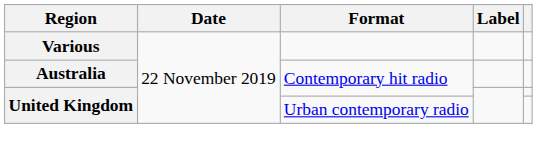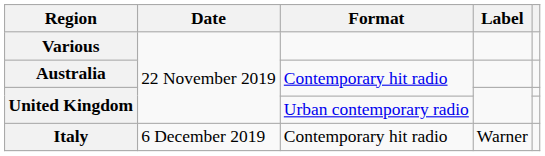 <table class="wikitable plainrowheaders">
 <tr>
 <th scope="col">Region</th>
 <th scope="col">Date</th>
 <th scope="col">Format</th>
 <th scope="col">Label</th>
 <th scope="col"></th>
 </tr>
 <tr>
 <th scope="row">Various</th>
 <td rowspan="4">22 November 2019</td>
 <td></td>
 <td></td>
 <td></td>
 </tr>
 <tr>
 <th scope="row">Australia</th>
 <td rowspan="2"><a href='#'>Contemporary hit radio</a></td>
 <td></td>
 <td></td>
 </tr>
 <tr>
 <th scope="row"  rowspan="2">United Kingdom</th>
 <td rowspan="2"></td>
 <td></td>
 </tr>
 <tr>
 <td><a href='#'>Urban contemporary radio</a></td>
 <td></td>
 </tr>
+<tr>
+<th scope="row">Italy</th>
+<td>6 December 2019</td>
+<td>Contemporary hit radio</td>
+<td>Warner</td>
+<td></td>
+</tr>
 </table>
